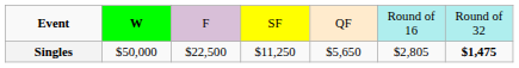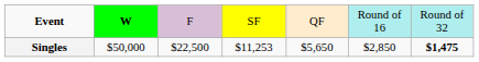 <table class=wikitable style=font-size:95%;text-align:center>
 <tr>
 <td style="width:130px"><strong>Event</strong></td>
 <td style="width:85px; background:lime"><strong>W</strong></td>
 <td style="width:85px; background:thistle">F</td>
 <td style="width:85px; background:#ffff00">SF</td>
 <td style="width:85px; background:#ffebcd">QF</td>
 <td style="width:85px; background:#afeeee">Round of 16</td>
 <td style="width:85px; background:#afeeee">Round of 32</td>
 </tr>
 <tr>
 <th style=background:#f3f3f3>Singles</th>
 <td>$50,000</td>
 <td>$22,500</td>
-<td>$11,250</td>
+<td>$11,253</td>
 <td>$5,650</td>
-<td>$2,805</td>
+<td>$2,850</td>
 <td><strong>$1,475</strong></td>
 </tr>
 </table>
